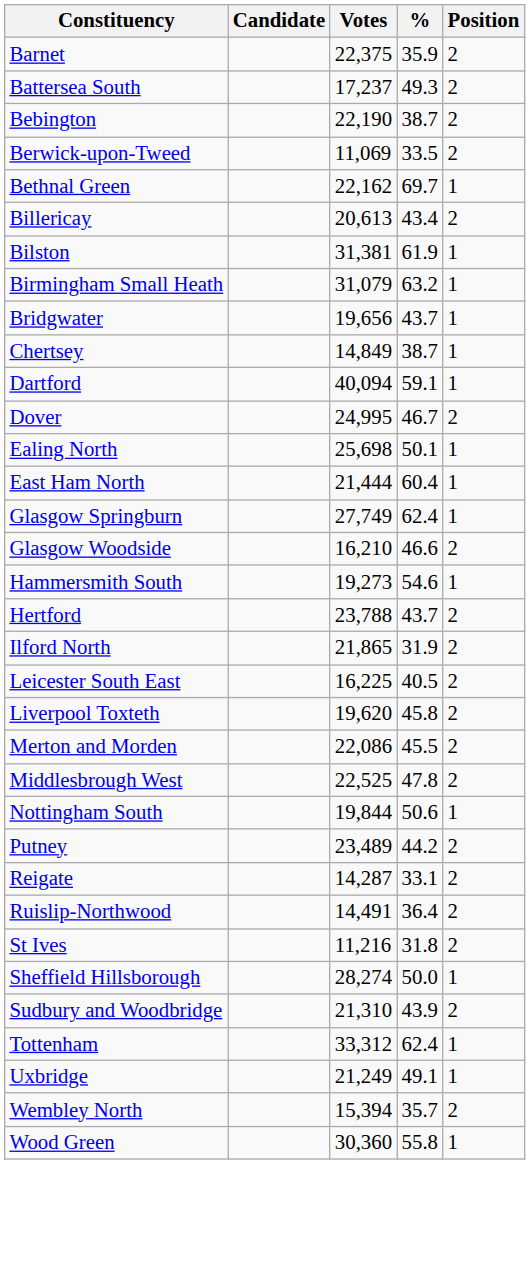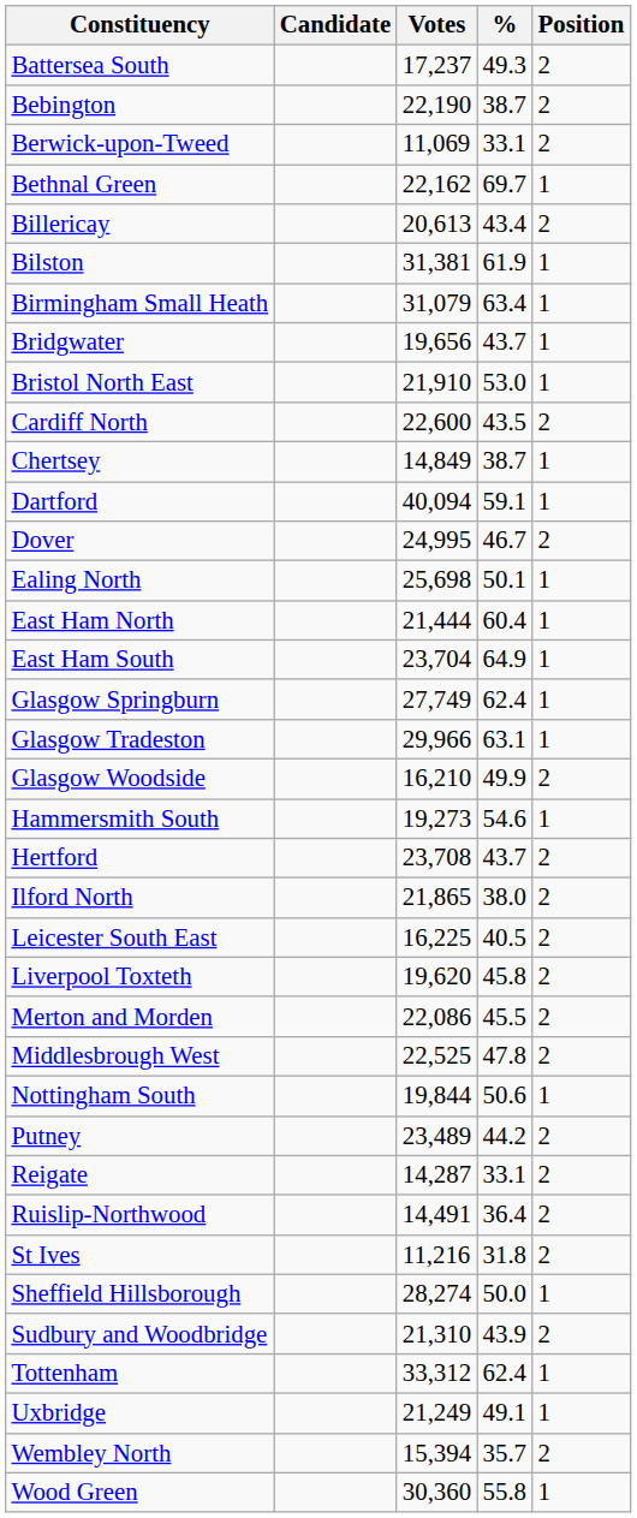 <table class="wikitable sortable">
 <tr>
 <th>Constituency</th>
 <th>Candidate</th>
 <th>Votes</th>
 <th>%</th>
 <th>Position</th>
-</tr>
-<tr>
-<td><a href='#'>Barnet</a></td>
-<td></td>
-<td>22,375</td>
-<td>35.9</td>
-<td>2</td>
 </tr>
 <tr>
 <td><a href='#'>Battersea South</a></td>
 <td></td>
 <td>17,237</td>
 <td>49.3</td>
 <td>2</td>
 </tr>
 <tr>
 <td><a href='#'>Bebington</a></td>
 <td></td>
 <td>22,190</td>
 <td>38.7</td>
 <td>2</td>
 </tr>
 <tr>
 <td><a href='#'>Berwick-upon-Tweed</a></td>
 <td></td>
 <td>11,069</td>
-<td>33.5</td>
+<td>33.1</td>
 <td>2</td>
 </tr>
 <tr>
 <td><a href='#'>Bethnal Green</a></td>
 <td></td>
 <td>22,162</td>
 <td>69.7</td>
 <td>1</td>
 </tr>
 <tr>
 <td><a href='#'>Billericay</a></td>
 <td></td>
 <td>20,613</td>
 <td>43.4</td>
 <td>2</td>
 </tr>
 <tr>
 <td><a href='#'>Bilston</a></td>
 <td></td>
 <td>31,381</td>
 <td>61.9</td>
 <td>1</td>
 </tr>
 <tr>
 <td><a href='#'>Birmingham Small Heath</a></td>
 <td></td>
 <td>31,079</td>
-<td>63.2</td>
+<td>63.4</td>
 <td>1</td>
 </tr>
 <tr>
 <td><a href='#'>Bridgwater</a></td>
 <td></td>
 <td>19,656</td>
 <td>43.7</td>
 <td>1</td>
+</tr>
+<tr>
+<td><a href='#'>Bristol North East</a></td>
+<td></td>
+<td>21,910</td>
+<td>53.0</td>
+<td>1</td>
+</tr>
+<tr>
+<td><a href='#'>Cardiff North</a></td>
+<td></td>
+<td>22,600</td>
+<td>43.5</td>
+<td>2</td>
 </tr>
 <tr>
 <td><a href='#'>Chertsey</a></td>
 <td></td>
 <td>14,849</td>
 <td>38.7</td>
 <td>1</td>
 </tr>
 <tr>
 <td><a href='#'>Dartford</a></td>
 <td></td>
 <td>40,094</td>
 <td>59.1</td>
 <td>1</td>
 </tr>
 <tr>
 <td><a href='#'>Dover</a></td>
 <td></td>
 <td>24,995</td>
 <td>46.7</td>
 <td>2</td>
 </tr>
 <tr>
 <td><a href='#'>Ealing North</a></td>
 <td></td>
 <td>25,698</td>
 <td>50.1</td>
 <td>1</td>
 </tr>
 <tr>
 <td><a href='#'>East Ham North</a></td>
 <td></td>
 <td>21,444</td>
 <td>60.4</td>
 <td>1</td>
 </tr>
 <tr>
+<td><a href='#'>East Ham South</a></td>
+<td></td>
+<td>23,704</td>
+<td>64.9</td>
+<td>1</td>
+</tr>
+<tr>
 <td><a href='#'>Glasgow Springburn</a></td>
 <td></td>
 <td>27,749</td>
 <td>62.4</td>
 <td>1</td>
 </tr>
 <tr>
+<td><a href='#'>Glasgow Tradeston</a></td>
+<td></td>
+<td>29,966</td>
+<td>63.1</td>
+<td>1</td>
+</tr>
+<tr>
 <td><a href='#'>Glasgow Woodside</a></td>
 <td></td>
 <td>16,210</td>
-<td>46.6</td>
+<td>49.9</td>
 <td>2</td>
 </tr>
 <tr>
 <td><a href='#'>Hammersmith South</a></td>
 <td></td>
 <td>19,273</td>
 <td>54.6</td>
 <td>1</td>
 </tr>
 <tr>
 <td><a href='#'>Hertford</a></td>
 <td></td>
-<td>23,788</td>
+<td>23,708</td>
 <td>43.7</td>
 <td>2</td>
 </tr>
 <tr>
 <td><a href='#'>Ilford North</a></td>
 <td></td>
 <td>21,865</td>
-<td>31.9</td>
+<td>38.0</td>
 <td>2</td>
 </tr>
 <tr>
 <td><a href='#'>Leicester South East</a></td>
 <td></td>
 <td>16,225</td>
 <td>40.5</td>
 <td>2</td>
 </tr>
 <tr>
 <td><a href='#'>Liverpool Toxteth</a></td>
 <td></td>
 <td>19,620</td>
 <td>45.8</td>
 <td>2</td>
 </tr>
 <tr>
 <td><a href='#'>Merton and Morden</a></td>
 <td></td>
 <td>22,086</td>
 <td>45.5</td>
 <td>2</td>
 </tr>
 <tr>
 <td><a href='#'>Middlesbrough West</a></td>
 <td></td>
 <td>22,525</td>
 <td>47.8</td>
 <td>2</td>
 </tr>
 <tr>
 <td><a href='#'>Nottingham South</a></td>
 <td></td>
 <td>19,844</td>
 <td>50.6</td>
 <td>1</td>
 </tr>
 <tr>
 <td><a href='#'>Putney</a></td>
 <td></td>
 <td>23,489</td>
 <td>44.2</td>
 <td>2</td>
 </tr>
 <tr>
 <td><a href='#'>Reigate</a></td>
 <td></td>
 <td>14,287</td>
 <td>33.1</td>
 <td>2</td>
 </tr>
 <tr>
 <td><a href='#'>Ruislip-Northwood</a></td>
 <td></td>
 <td>14,491</td>
 <td>36.4</td>
 <td>2</td>
 </tr>
 <tr>
 <td><a href='#'>St Ives</a></td>
 <td></td>
 <td>11,216</td>
 <td>31.8</td>
 <td>2</td>
 </tr>
 <tr>
 <td><a href='#'>Sheffield Hillsborough</a></td>
 <td></td>
 <td>28,274</td>
 <td>50.0</td>
 <td>1</td>
 </tr>
 <tr>
 <td><a href='#'>Sudbury and Woodbridge</a></td>
 <td></td>
 <td>21,310</td>
 <td>43.9</td>
 <td>2</td>
 </tr>
 <tr>
 <td><a href='#'>Tottenham</a></td>
 <td></td>
 <td>33,312</td>
 <td>62.4</td>
 <td>1</td>
 </tr>
 <tr>
 <td><a href='#'>Uxbridge</a></td>
 <td></td>
 <td>21,249</td>
 <td>49.1</td>
 <td>1</td>
 </tr>
 <tr>
 <td><a href='#'>Wembley North</a></td>
 <td></td>
 <td>15,394</td>
 <td>35.7</td>
 <td>2</td>
 </tr>
 <tr>
 <td><a href='#'>Wood Green</a></td>
 <td></td>
 <td>30,360</td>
 <td>55.8</td>
 <td>1</td>
 </tr>
 </table>
